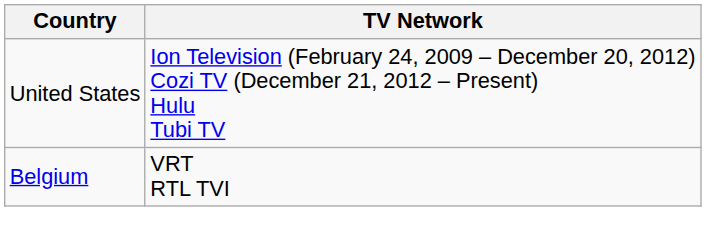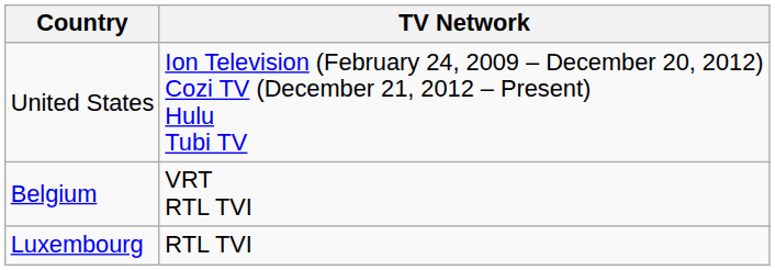 <table class="wikitable">
 <tr>
 <th>Country</th>
 <th>TV Network</th>
 </tr>
 <tr>
 <td> United States</td>
 <td><a href='#'>Ion Television</a> (February 24, 2009 – December 20, 2012)<br><a href='#'>Cozi TV</a> (December 21, 2012 – Present)<br><a href='#'>Hulu</a><br><a href='#'>Tubi TV</a></td>
 </tr>
 <tr>
 <td> <a href='#'>Belgium</a></td>
 <td>VRT<br>RTL TVI</td>
 </tr>
+<tr>
+<td> <a href='#'>Luxembourg</a></td>
+<td>RTL TVI</td>
+</tr>
 </table>
